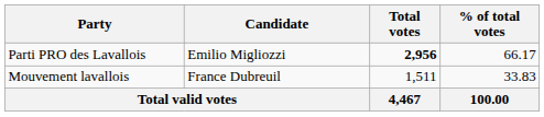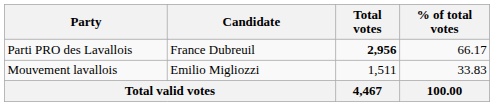 <table style="width:600px;" class="wikitable">
 <tr style="background-color:#E9E9E9">
 <th colspan="2" style="width: 200px">Party</th>
 <th colspan="1" style="width: 200px">Candidate</th>
 <th align="right">Total votes</th>
 <th align="right">% of total votes</th>
 </tr>
 <tr>
 <td colspan="2" align="left">Parti PRO des Lavallois</td>
-<td align="left">Emilio Migliozzi</td>
+<td align="left">France Dubreuil</td>
 <td align="right"><strong>2,956</strong></td>
 <td align="right">66.17</td>
 </tr>
 <tr>
 <td colspan="2" align="left">Mouvement lavallois</td>
-<td align="left">France Dubreuil</td>
+<td align="left">Emilio Migliozzi</td>
 <td align="right">1,511</td>
 <td align="right">33.83</td>
 </tr>
 <tr bgcolor="#EEEEEE">
 <th colspan="3"  align="left">Total valid votes</th>
 <th align="right">4,467</th>
 <th align="right">100.00</th>
 </tr>
 </table>
